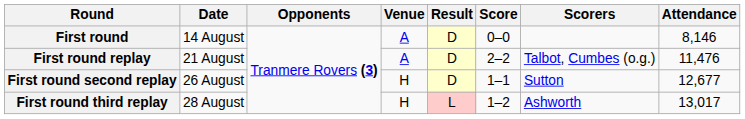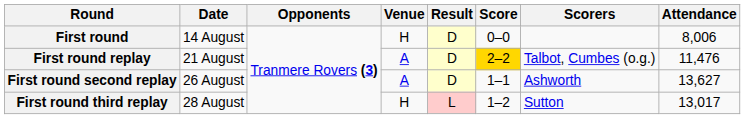 <table class="wikitable" style="text-align:center">
 <tr>
 <th>Round</th>
 <th>Date</th>
 <th>Opponents</th>
 <th>Venue</th>
 <th>Result</th>
 <th>Score</th>
 <th>Scorers</th>
 <th>Attendance</th>
 </tr>
 <tr>
 <th>First round</th>
 <td>14 August</td>
 <td rowspan=4><a href='#'>Tranmere Rovers</a> <strong>(<a href='#'>3</a>)</strong></td>
-<td><a href='#'>A</a></td>
+<td>H</td>
 <td style="background-color:#FFFFCC">D</td>
 <td>0–0</td>
 <td align="left"></td>
-<td>8,146</td>
+<td>8,006</td>
 </tr>
 <tr>
 <th>First round replay</th>
 <td>21 August</td>
 <td><a href='#'>A</a></td>
 <td style="background-color:#FFFFCC">D</td>
-<td>2–2</td>
+<td style="background: gold;">2–2</td>
 <td align="left"><a href='#'>Talbot</a>, <a href='#'>Cumbes</a> (o.g.)</td>
 <td>11,476</td>
 </tr>
 <tr>
 <th>First round second replay</th>
 <td>26 August</td>
-<td>H</td>
+<td><a href='#'>A</a></td>
 <td style="background-color:#FFFFCC">D</td>
 <td>1–1</td>
-<td align="left"><a href='#'>Sutton</a></td>
-<td>12,677</td>
+<td align="left"><a href='#'>Ashworth</a></td>
+<td>13,627</td>
 </tr>
 <tr>
 <th>First round third replay</th>
 <td>28 August</td>
 <td>H</td>
 <td style="background-color:#FFCCCC">L</td>
 <td>1–2</td>
-<td align="left"><a href='#'>Ashworth</a></td>
+<td align="left"><a href='#'>Sutton</a></td>
 <td>13,017</td>
 </tr>
 </table>
